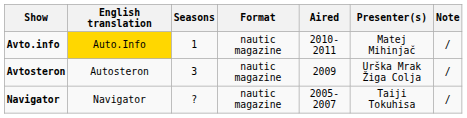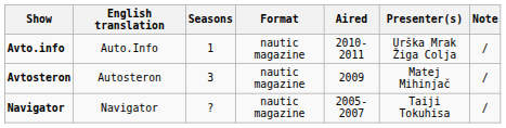 <table class="wikitable">
 <tr>
 <th>Show</th>
 <th>English translation</th>
 <th>Seasons</th>
 <th>Format</th>
 <th>Aired</th>
 <th>Presenter(s)</th>
 <th>Note</th>
 </tr>
 <tr>
 <td><strong>Avto.info</strong></td>
-<td align=center style="background: gold;">Auto.Info</td>
+<td align=center>Auto.Info</td>
 <td align=center>1</td>
 <td align=center>nautic magazine</td>
 <td align=center>2010-2011</td>
-<td align=center>Matej Mihinjač</td>
+<td align=center>Urška Mrak<br>Žiga Colja</td>
 <td align=center>/</td>
 </tr>
 <tr>
 <td><strong>Avtosteron</strong></td>
 <td align=center>Autosteron</td>
 <td align=center>3</td>
 <td align=center>nautic magazine</td>
 <td align=center>2009</td>
-<td align=center>Urška Mrak<br>Žiga Colja</td>
+<td align=center>Matej Mihinjač</td>
 <td align=center>/</td>
 </tr>
 <tr>
 <td><strong>Navigator</strong></td>
 <td align=center>Navigator</td>
 <td align=center>?</td>
 <td align=center>nautic magazine</td>
 <td align=center>2005-2007</td>
 <td align=center>Taiji Tokuhisa</td>
 <td align=center>/</td>
 </tr>
 </table>
